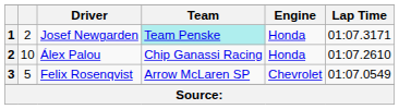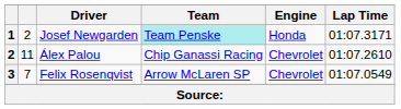 <table class="wikitable" style="font-size:95%;">
 <tr>
 </tr>
 <tr>
 <th></th>
 <th></th>
 <th>Driver</th>
 <th>Team</th>
 <th>Engine</th>
 <th>Lap Time</th>
 </tr>
 <tr>
 <th>1</th>
 <td align="center">2</td>
 <td> <a href='#'>Josef Newgarden</a> <strong></strong></td>
 <td style="background: paleturquoise;"><a href='#'>Team Penske</a></td>
 <td><a href='#'>Honda</a></td>
 <td>01:07.3171</td>
 </tr>
 <tr>
 <th>2</th>
-<td align="center">10</td>
+<td align="center">11</td>
 <td> <a href='#'>Álex Palou</a></td>
 <td><a href='#'>Chip Ganassi Racing</a></td>
-<td><a href='#'>Honda</a></td>
+<td><a href='#'>Chevrolet</a></td>
 <td>01:07.2610</td>
 </tr>
 <tr>
 <th>3</th>
-<td align="center">5</td>
+<td align="center">7</td>
 <td> <a href='#'>Felix Rosenqvist</a></td>
 <td><a href='#'>Arrow McLaren SP</a></td>
 <td><a href='#'>Chevrolet</a></td>
 <td>01:07.0549</td>
 </tr>
 <tr>
 </tr>
 <tr class="sortbottom">
 <th colspan="6">Source:</th>
 </tr>
 </table>
